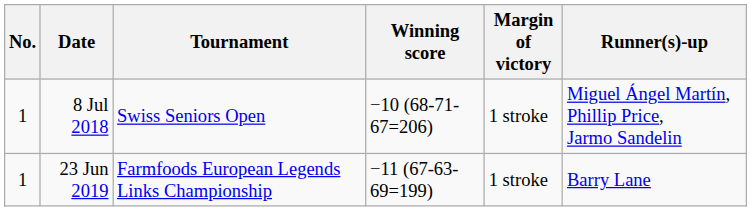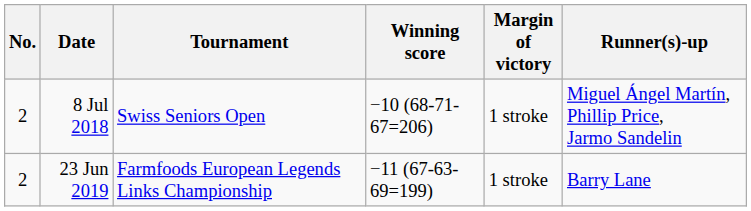 <table class="wikitable" style="font-size:95%;">
 <tr>
 <th>No.</th>
 <th>Date</th>
 <th>Tournament</th>
 <th>Winning score</th>
 <th>Margin of<br>victory</th>
 <th>Runner(s)-up</th>
 </tr>
 <tr>
-<td align=center>1</td>
+<td align=center>2</td>
 <td align=right>8 Jul <a href='#'>2018</a></td>
 <td><a href='#'>Swiss Seniors Open</a></td>
 <td>−10 (68-71-67=206)</td>
 <td>1 stroke</td>
 <td> <a href='#'>Miguel Ángel Martín</a>,  <a href='#'>Phillip Price</a>,<br> <a href='#'>Jarmo Sandelin</a></td>
 </tr>
 <tr>
-<td align=center>1</td>
+<td align=center>2</td>
 <td align=right>23 Jun <a href='#'>2019</a></td>
 <td><a href='#'>Farmfoods European Legends Links Championship</a></td>
 <td>−11 (67-63-69=199)</td>
 <td>1 stroke</td>
 <td> <a href='#'>Barry Lane</a></td>
 </tr>
 </table>
